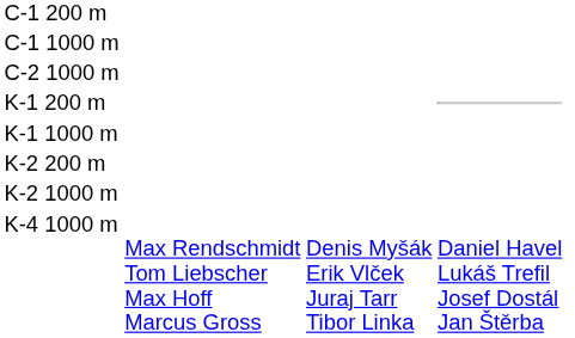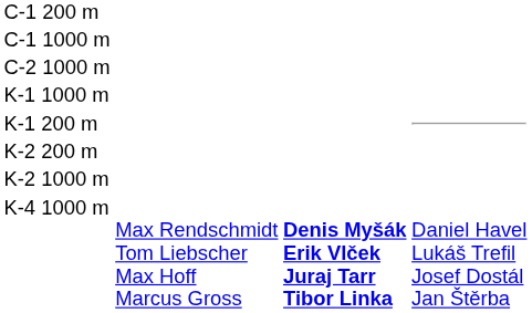 <table>
 <tr>
 <td>C-1 200 m<br></td>
 <td></td>
 <td></td>
 <td></td>
 </tr>
 <tr>
 <td>C-1 1000 m<br></td>
 <td></td>
 <td></td>
 <td></td>
 </tr>
 <tr valign="top">
 <td>C-2 1000 m<br></td>
 <td></td>
 <td></td>
 <td></td>
 </tr>
 <tr>
+<td>K-1 1000 m<br></td>
+<td></td>
+<td></td>
+<td></td>
+</tr>
+<tr>
 <td>K-1 200 m<br></td>
 <td></td>
 <td></td>
 <td><hr></td>
-</tr>
-<tr>
-<td>K-1 1000 m<br></td>
-<td></td>
-<td></td>
-<td></td>
 </tr>
 <tr valign="top">
 <td>K-2 200 m<br></td>
 <td></td>
 <td></td>
 <td></td>
 </tr>
 <tr valign="top">
 <td>K-2 1000 m<br></td>
 <td></td>
 <td></td>
 <td></td>
 </tr>
 <tr valign="top">
 <td>K-4 1000 m<br></td>
 <td><br><a href='#'>Max Rendschmidt</a><br><a href='#'>Tom Liebscher</a><br><a href='#'>Max Hoff</a><br><a href='#'>Marcus Gross</a></td>
-<td><br><a href='#'>Denis Myšák</a><br><a href='#'>Erik Vlček</a><br><a href='#'>Juraj Tarr</a><br><a href='#'>Tibor Linka</a></td>
+<td><strong><br><a href='#'>Denis Myšák</a><br><a href='#'>Erik Vlček</a><br><a href='#'>Juraj Tarr</a><br><a href='#'>Tibor Linka</a></strong></td>
 <td><br><a href='#'>Daniel Havel</a><br><a href='#'>Lukáš Trefil</a><br><a href='#'>Josef Dostál</a><br><a href='#'>Jan Štěrba</a></td>
 </tr>
 </table>
